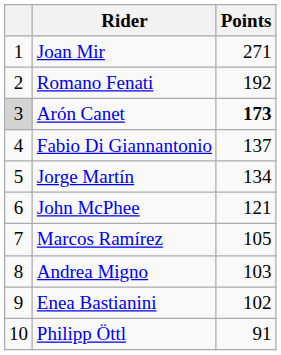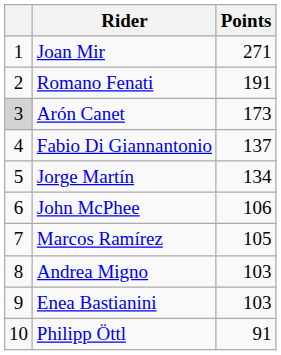 <table class="wikitable" style="font-size: 95%;">
 <tr>
 <th></th>
 <th>Rider</th>
 <th>Points</th>
 </tr>
 <tr>
 <td align=center>1</td>
 <td> <a href='#'>Joan Mir</a></td>
 <td align=right>271</td>
 </tr>
 <tr>
 <td align=center>2</td>
 <td> <a href='#'>Romano Fenati</a></td>
-<td align=right>192</td>
+<td align=right>191</td>
 </tr>
 <tr>
 <td align=center style="background: lightgrey;">3</td>
 <td> <a href='#'>Arón Canet</a></td>
-<td align=right><strong>173</strong></td>
+<td align=right>173</td>
 </tr>
 <tr>
 <td align=center>4</td>
 <td> <a href='#'>Fabio Di Giannantonio</a></td>
 <td align=right>137</td>
 </tr>
 <tr>
 <td align=center>5</td>
 <td> <a href='#'>Jorge Martín</a></td>
 <td align=right>134</td>
 </tr>
 <tr>
 <td align=center>6</td>
 <td> <a href='#'>John McPhee</a></td>
-<td align=right>121</td>
+<td align=right>106</td>
 </tr>
 <tr>
 <td align=center>7</td>
 <td> <a href='#'>Marcos Ramírez</a></td>
 <td align=right>105</td>
 </tr>
 <tr>
 <td align=center>8</td>
 <td> <a href='#'>Andrea Migno</a></td>
 <td align=right>103</td>
 </tr>
 <tr>
 <td align=center>9</td>
 <td> <a href='#'>Enea Bastianini</a></td>
-<td align=right>102</td>
+<td align=right>103</td>
 </tr>
 <tr>
 <td align=center>10</td>
 <td> <a href='#'>Philipp Öttl</a></td>
 <td align=right>91</td>
 </tr>
 </table>
